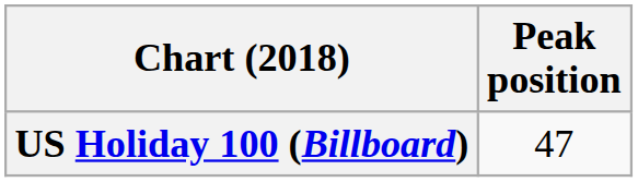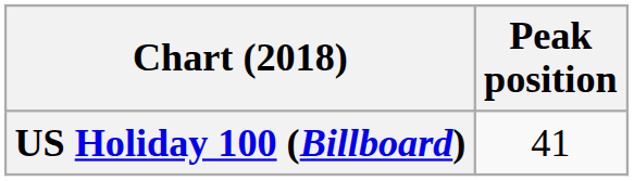 <table class="wikitable plainrowheaders">
 <tr>
 <th scope="col">Chart (2018)</th>
 <th scope="col">Peak<br>position</th>
 </tr>
 <tr>
 <th scope="row">US <a href='#'>Holiday 100</a> (<a href='#'><em>Billboard</em></a>)</th>
-<td style="text-align:center;">47</td>
+<td style="text-align:center;">41</td>
 </tr>
 </table>
